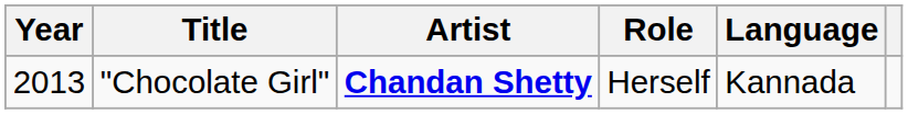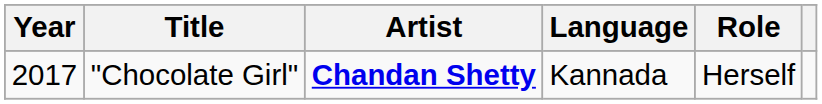 <table class="wikitable">
 <tr>
 <th>Year</th>
 <th>Title</th>
 <th>Artist</th>
+<th>Language</th>
 <th>Role</th>
-<th>Language</th>
 <th></th>
 </tr>
 <tr>
-<td>2013</td>
+<td>2017</td>
 <td>"Chocolate Girl"</td>
 <td><strong><a href='#'>Chandan Shetty</a></strong></td>
+<td>Kannada</td>
 <td>Herself</td>
-<td>Kannada</td>
 <td></td>
 </tr>
 </table>
